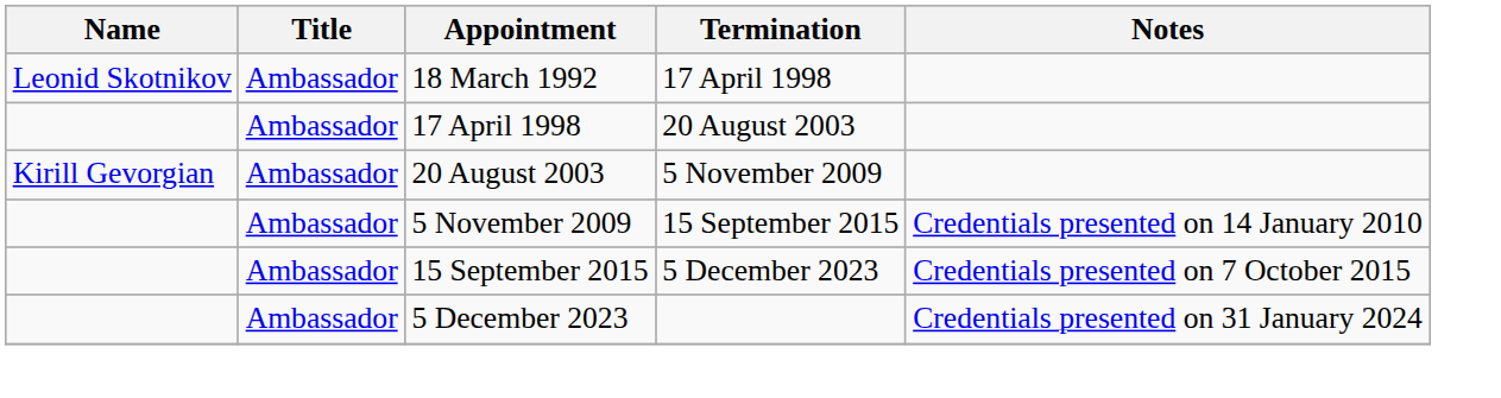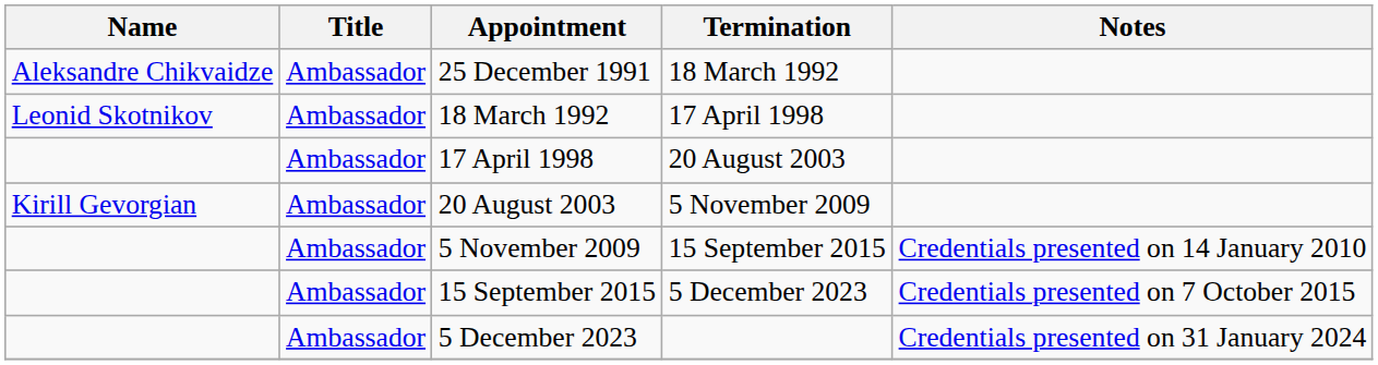 <table class="wikitable">
 <tr valign="middle">
 <th>Name</th>
 <th>Title</th>
 <th>Appointment</th>
 <th>Termination</th>
 <th>Notes</th>
+</tr>
+<tr>
+<td><a href='#'>Aleksandre Chikvaidze</a></td>
+<td><a href='#'>Ambassador</a></td>
+<td>25 December 1991</td>
+<td>18 March 1992</td>
+<td></td>
 </tr>
 <tr>
 <td><a href='#'>Leonid Skotnikov</a></td>
 <td><a href='#'>Ambassador</a></td>
 <td>18 March 1992</td>
 <td>17 April 1998</td>
 <td></td>
 </tr>
 <tr>
 <td></td>
 <td><a href='#'>Ambassador</a></td>
 <td>17 April 1998</td>
 <td>20 August 2003</td>
 <td></td>
 </tr>
 <tr>
 <td><a href='#'>Kirill Gevorgian</a></td>
 <td><a href='#'>Ambassador</a></td>
 <td>20 August 2003</td>
 <td>5 November 2009</td>
 <td></td>
 </tr>
 <tr>
 <td></td>
 <td><a href='#'>Ambassador</a></td>
 <td>5 November 2009</td>
 <td>15 September 2015</td>
 <td><a href='#'>Credentials presented</a> on 14 January 2010</td>
 </tr>
 <tr>
 <td></td>
 <td><a href='#'>Ambassador</a></td>
 <td>15 September 2015</td>
 <td>5 December 2023</td>
 <td><a href='#'>Credentials presented</a> on 7 October 2015</td>
 </tr>
 <tr>
 <td></td>
 <td><a href='#'>Ambassador</a></td>
 <td>5 December 2023</td>
 <td></td>
 <td><a href='#'>Credentials presented</a> on 31 January 2024</td>
 </tr>
 <tr>
 </tr>
 </table>
